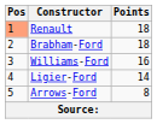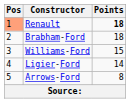 <table class="wikitable" style="font-size: 95%;">
 <tr>
 <th>Pos</th>
 <th>Constructor</th>
 <th>Points</th>
 </tr>
 <tr>
 <td style="background: lightsalmon;">1</td>
 <td> <a href='#'>Renault</a></td>
-<td align="right">18</td>
+<td align="right"><strong>18</strong></td>
 </tr>
 <tr>
 <td>2</td>
 <td> <a href='#'>Brabham</a>-<a href='#'>Ford</a></td>
 <td align="right">18</td>
 </tr>
 <tr>
 <td>3</td>
 <td> <a href='#'>Williams</a>-<a href='#'>Ford</a></td>
-<td align="right">16</td>
+<td align="right">15</td>
 </tr>
 <tr>
 <td>4</td>
 <td> <a href='#'>Ligier</a>-<a href='#'>Ford</a></td>
 <td align="right">14</td>
 </tr>
 <tr>
 <td>5</td>
 <td> <a href='#'>Arrows</a>-<a href='#'>Ford</a></td>
 <td align="right">8</td>
 </tr>
 <tr>
 <th colspan=4>Source:</th>
 </tr>
 </table>
